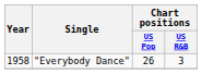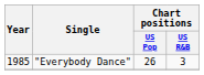 <table class="wikitable" style="text-align:center;">
 <tr>
 <th rowspan="2">Year</th>
 <th rowspan="2">Single</th>
 <th colspan="3">Chart positions</th>
 </tr>
 <tr style="font-size:smaller;">
 <th width="40"><a href='#'>US<br>Pop</a></th>
 <th width="40"><a href='#'>US<br>R&B</a></th>
 </tr>
 <tr>
-<td rowspan="1">1958</td>
+<td rowspan="1">1985</td>
 <td align="left">"Everybody Dance"</td>
 <td>26</td>
 <td>3</td>
 </tr>
 <tr>
 </tr>
 </table>
